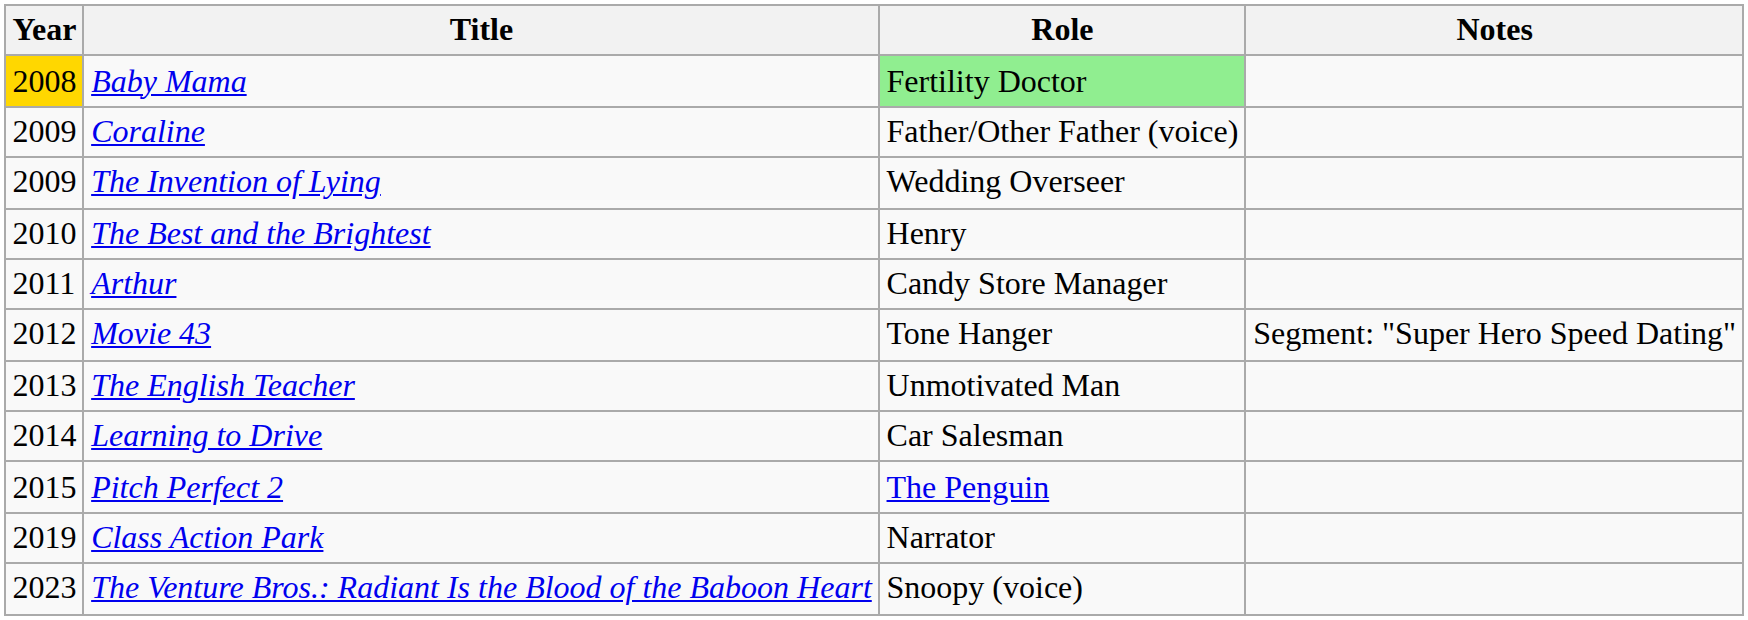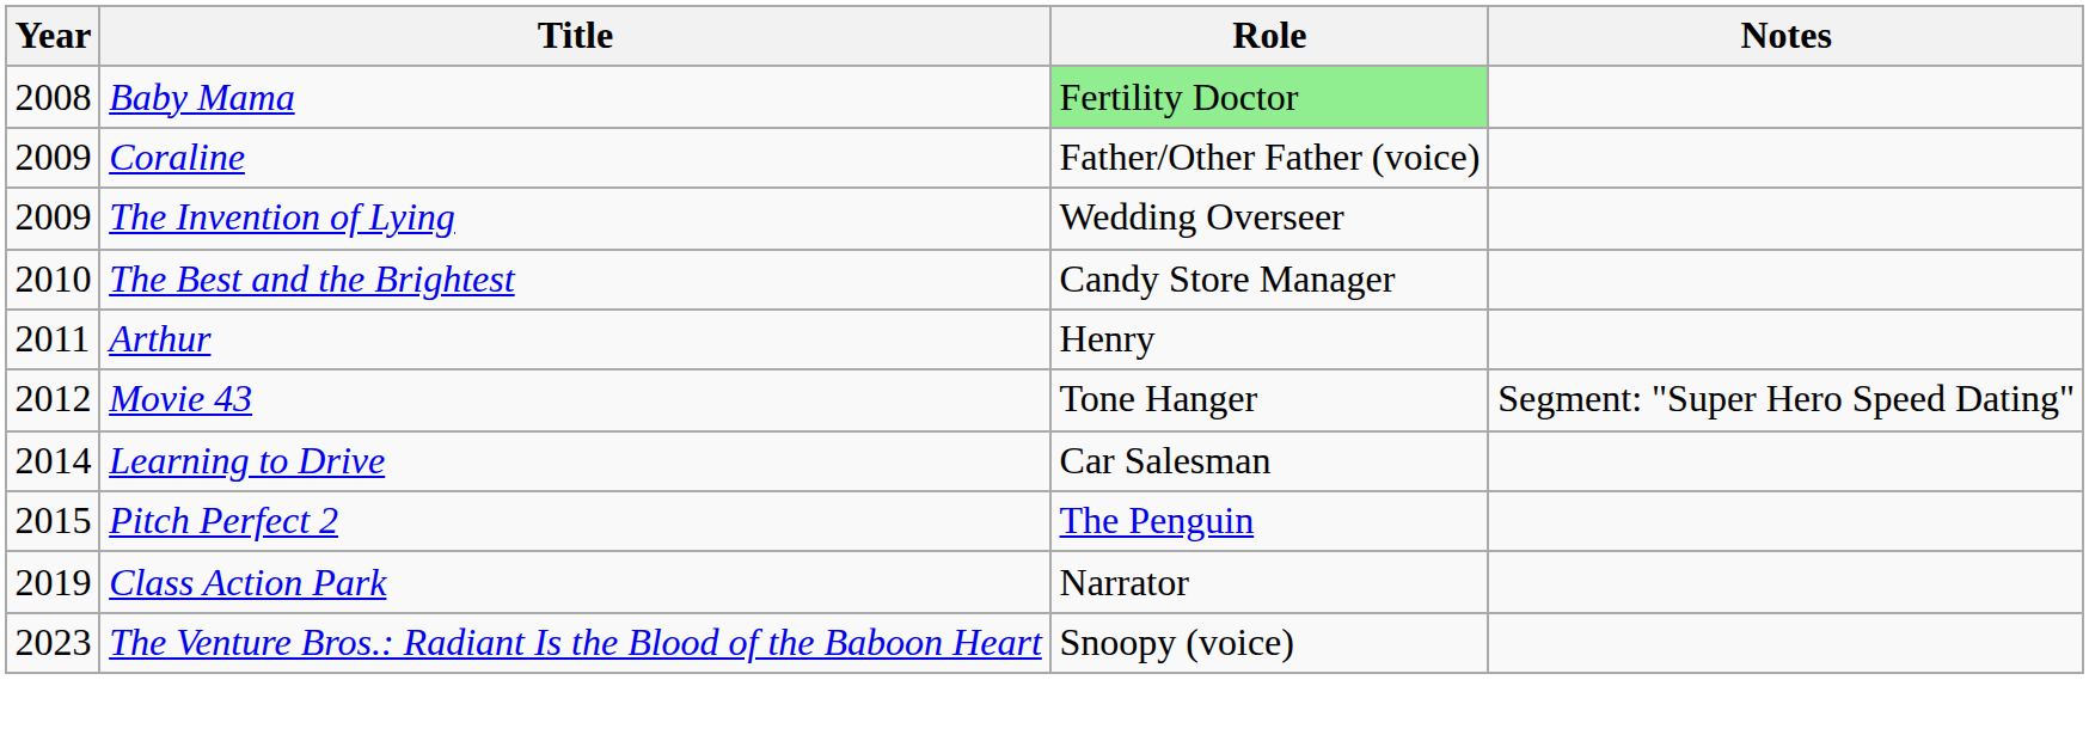 <table class="wikitable sortable">
 <tr>
 <th>Year</th>
 <th>Title</th>
 <th>Role</th>
 <th>Notes</th>
 </tr>
 <tr>
-<td style="background: gold;">2008</td>
+<td>2008</td>
 <td><em><a href='#'>Baby Mama</a></em></td>
 <td style="background: lightgreen;">Fertility Doctor</td>
 <td></td>
 </tr>
 <tr>
 <td>2009</td>
 <td><em><a href='#'>Coraline</a></em></td>
 <td>Father/Other Father (voice)</td>
 <td></td>
 </tr>
 <tr>
 <td>2009</td>
 <td><em><a href='#'>The Invention of Lying</a></em></td>
 <td>Wedding Overseer</td>
 <td></td>
 </tr>
 <tr>
 <td>2010</td>
 <td><em><a href='#'>The Best and the Brightest</a></em></td>
-<td>Henry</td>
+<td>Candy Store Manager</td>
 <td></td>
 </tr>
 <tr>
 <td>2011</td>
 <td><em><a href='#'>Arthur</a></em></td>
-<td>Candy Store Manager</td>
+<td>Henry</td>
 <td></td>
 </tr>
 <tr>
 <td>2012</td>
 <td><em><a href='#'>Movie 43</a></em></td>
 <td>Tone Hanger</td>
 <td>Segment: "Super Hero Speed Dating"</td>
-</tr>
-<tr>
-<td>2013</td>
-<td><em><a href='#'>The English Teacher</a></em></td>
-<td>Unmotivated Man</td>
-<td></td>
 </tr>
 <tr>
 <td>2014</td>
 <td><em><a href='#'>Learning to Drive</a></em></td>
 <td>Car Salesman</td>
 <td></td>
 </tr>
 <tr>
 <td>2015</td>
 <td><em><a href='#'>Pitch Perfect 2</a></em></td>
 <td><a href='#'>The Penguin</a></td>
 <td></td>
 </tr>
 <tr>
 <td>2019</td>
 <td><em><a href='#'>Class Action Park</a></em></td>
 <td>Narrator</td>
 <td></td>
 </tr>
 <tr>
 <td>2023</td>
 <td><em><a href='#'>The Venture Bros.: Radiant Is the Blood of the Baboon Heart</a></em></td>
 <td>Snoopy (voice)</td>
 <td></td>
 </tr>
 </table>
